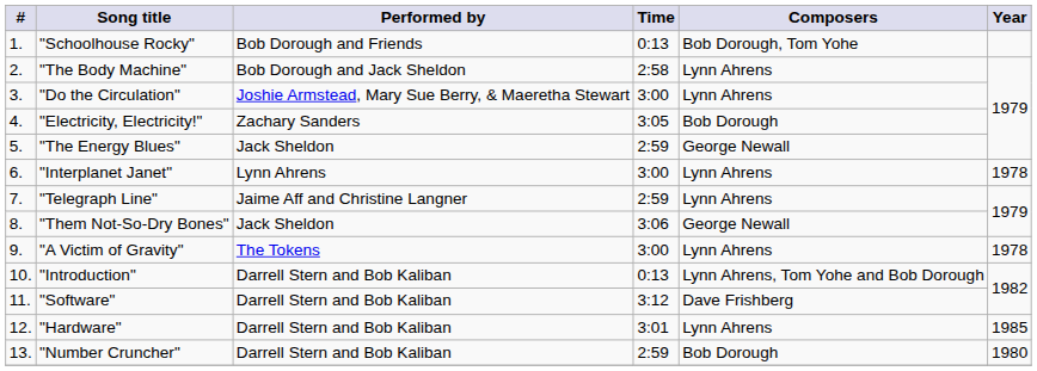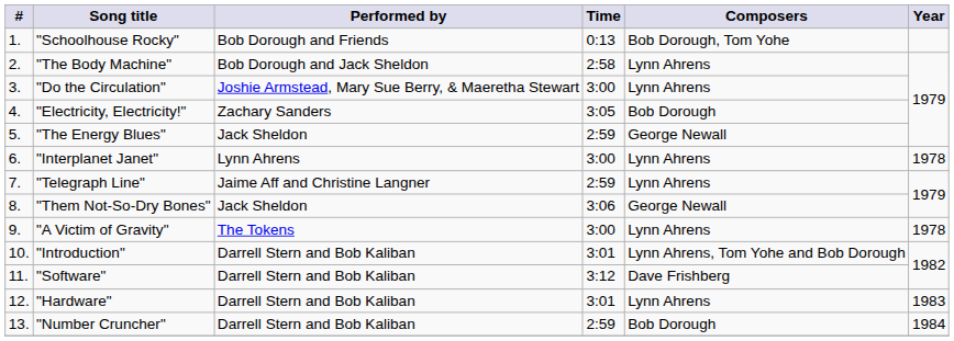 <table class="wikitable" style="text-align:left; margin: 5px;">
 <tr>
 <th style="background:#ddddee;">#</th>
 <th style="background:#ddddee;">Song title</th>
 <th style="background:#ddddee;">Performed by</th>
 <th style="background:#ddddee;">Time</th>
 <th style="background:#ddddee;">Composers</th>
 <th style="background:#ddddee;">Year</th>
 </tr>
 <tr>
 <td>1.</td>
 <td>"Schoolhouse Rocky"</td>
 <td>Bob Dorough and Friends</td>
 <td>0:13</td>
 <td>Bob Dorough, Tom Yohe</td>
 <td></td>
 </tr>
 <tr>
 <td>2.</td>
 <td>"The Body Machine"</td>
 <td>Bob Dorough and Jack Sheldon</td>
 <td>2:58</td>
 <td>Lynn Ahrens</td>
 <td rowspan=4>1979</td>
 </tr>
 <tr>
 <td>3.</td>
 <td>"Do the Circulation"</td>
 <td><a href='#'>Joshie Armstead</a>, Mary Sue Berry, & Maeretha Stewart</td>
 <td>3:00</td>
 <td>Lynn Ahrens</td>
 </tr>
 <tr>
 <td>4.</td>
 <td>"Electricity, Electricity!"</td>
 <td>Zachary Sanders</td>
 <td>3:05</td>
 <td>Bob Dorough</td>
 </tr>
 <tr>
 <td>5.</td>
 <td>"The Energy Blues"</td>
 <td>Jack Sheldon</td>
 <td>2:59</td>
 <td>George Newall</td>
 </tr>
 <tr>
 <td>6.</td>
 <td>"Interplanet Janet"</td>
 <td>Lynn Ahrens</td>
 <td>3:00</td>
 <td>Lynn Ahrens</td>
 <td>1978</td>
 </tr>
 <tr>
 <td>7.</td>
 <td>"Telegraph Line"</td>
 <td>Jaime Aff and Christine Langner</td>
 <td>2:59</td>
 <td>Lynn Ahrens</td>
 <td rowspan=2>1979</td>
 </tr>
 <tr>
 <td>8.</td>
 <td>"Them Not-So-Dry Bones"</td>
 <td>Jack Sheldon</td>
 <td>3:06</td>
 <td>George Newall</td>
 </tr>
 <tr>
 <td>9.</td>
 <td>"A Victim of Gravity"</td>
 <td><a href='#'>The Tokens</a></td>
 <td>3:00</td>
 <td>Lynn Ahrens</td>
 <td>1978</td>
 </tr>
 <tr>
 <td>10.</td>
 <td>"Introduction"</td>
 <td>Darrell Stern and Bob Kaliban</td>
-<td>0:13</td>
+<td>3:01</td>
 <td>Lynn Ahrens, Tom Yohe and Bob Dorough</td>
 <td rowspan=2>1982</td>
 </tr>
 <tr>
 <td>11.</td>
 <td>"Software"</td>
 <td>Darrell Stern and Bob Kaliban</td>
 <td>3:12</td>
 <td>Dave Frishberg</td>
 </tr>
 <tr>
 <td>12.</td>
 <td>"Hardware"</td>
 <td>Darrell Stern and Bob Kaliban</td>
 <td>3:01</td>
 <td>Lynn Ahrens</td>
-<td>1985</td>
+<td>1983</td>
 </tr>
 <tr>
 <td>13.</td>
 <td>"Number Cruncher"</td>
 <td>Darrell Stern and Bob Kaliban</td>
 <td>2:59</td>
 <td>Bob Dorough</td>
-<td>1980</td>
+<td>1984</td>
 </tr>
 <tr>
 </tr>
 </table>
